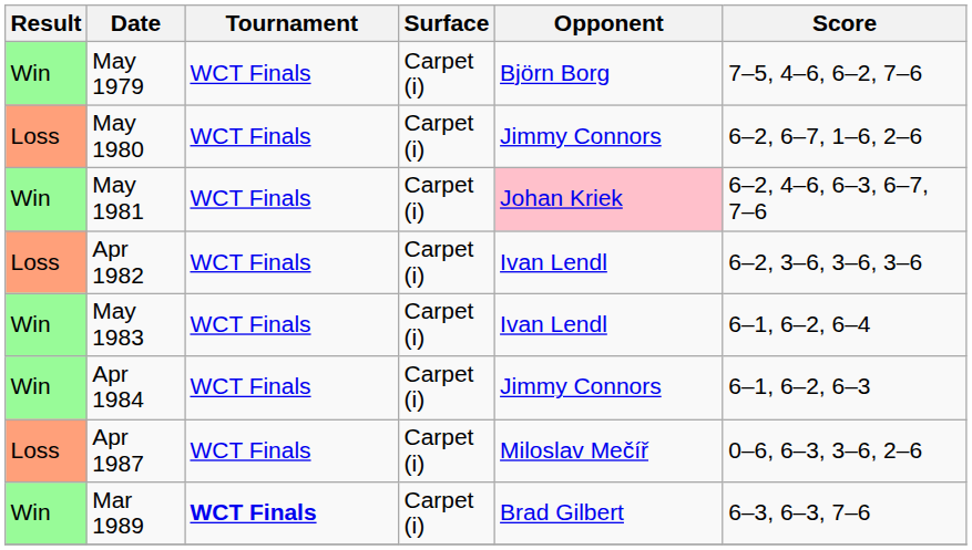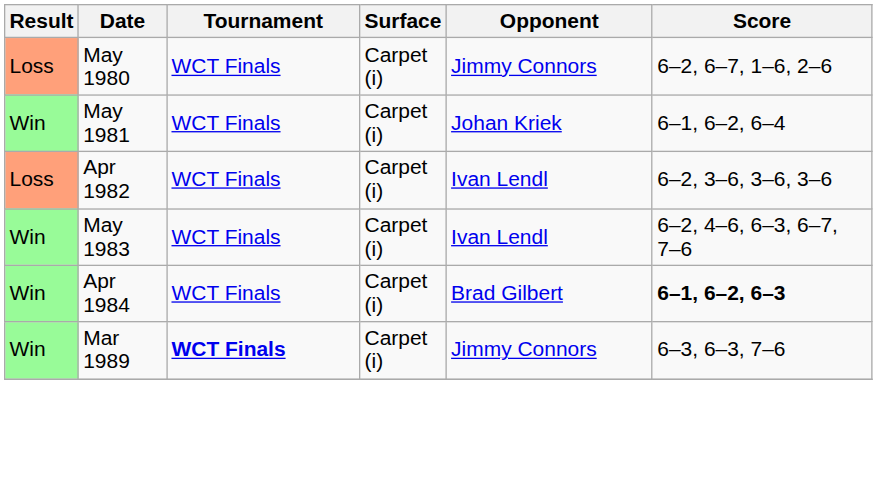 <table class="sortable wikitable">
 <tr>
 <th style=width:40px>Result</th>
 <th style=width:60px>Date</th>
 <th style=width:140px>Tournament</th>
 <th style=width:50px>Surface</th>
 <th style=width:150px>Opponent</th>
 <th style=width:160px class=unsortable>Score</th>
-</tr>
-<tr>
-<td style=background:#98fb98>Win</td>
-<td>May 1979</td>
-<td><a href='#'>WCT Finals</a></td>
-<td>Carpet (i)</td>
-<td> <a href='#'>Björn Borg</a></td>
-<td>7–5, 4–6, 6–2, 7–6</td>
 </tr>
 <tr>
 <td style=background:#ffa07a>Loss</td>
 <td>May 1980</td>
 <td><a href='#'>WCT Finals</a></td>
 <td>Carpet (i)</td>
 <td> <a href='#'>Jimmy Connors</a></td>
 <td>6–2, 6–7, 1–6, 2–6</td>
 </tr>
 <tr>
 <td style=background:#98fb98>Win</td>
 <td>May 1981</td>
 <td><a href='#'>WCT Finals</a></td>
 <td>Carpet (i)</td>
-<td style="background: pink;"> <a href='#'>Johan Kriek</a></td>
-<td>6–2, 4–6, 6–3, 6–7, 7–6</td>
+<td> <a href='#'>Johan Kriek</a></td>
+<td>6–1, 6–2, 6–4</td>
 </tr>
 <tr>
 <td style=background:#ffa07a>Loss</td>
 <td>Apr 1982</td>
 <td><a href='#'>WCT Finals</a></td>
 <td>Carpet (i)</td>
 <td> <a href='#'>Ivan Lendl</a></td>
 <td>6–2, 3–6, 3–6, 3–6</td>
 </tr>
 <tr>
 <td style=background:#98fb98>Win</td>
 <td>May 1983</td>
 <td><a href='#'>WCT Finals</a></td>
 <td>Carpet (i)</td>
 <td> <a href='#'>Ivan Lendl</a></td>
-<td>6–1, 6–2, 6–4</td>
+<td>6–2, 4–6, 6–3, 6–7, 7–6</td>
 </tr>
 <tr>
 <td style=background:#98fb98>Win</td>
 <td>Apr 1984</td>
 <td><a href='#'>WCT Finals</a></td>
 <td>Carpet (i)</td>
-<td> <a href='#'>Jimmy Connors</a></td>
-<td>6–1, 6–2, 6–3</td>
-</tr>
-<tr>
-<td style=background:#ffa07a>Loss</td>
-<td>Apr 1987</td>
-<td><a href='#'>WCT Finals</a></td>
-<td>Carpet (i)</td>
-<td> <a href='#'>Miloslav Mečíř</a></td>
-<td>0–6, 6–3, 3–6, 2–6</td>
+<td> <a href='#'>Brad Gilbert</a></td>
+<td><strong>6–1, 6–2, 6–3</strong></td>
 </tr>
 <tr>
 <td style=background:#98fb98>Win</td>
 <td>Mar 1989</td>
 <td><strong><a href='#'>WCT Finals</a></strong></td>
 <td>Carpet (i)</td>
-<td> <a href='#'>Brad Gilbert</a></td>
+<td> <a href='#'>Jimmy Connors</a></td>
 <td>6–3, 6–3, 7–6</td>
 </tr>
 <tr>
 </tr>
 </table>
